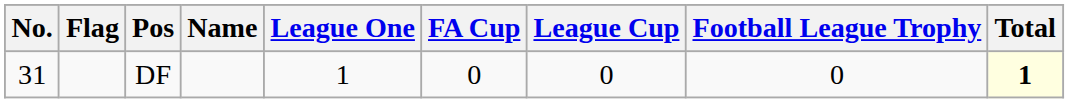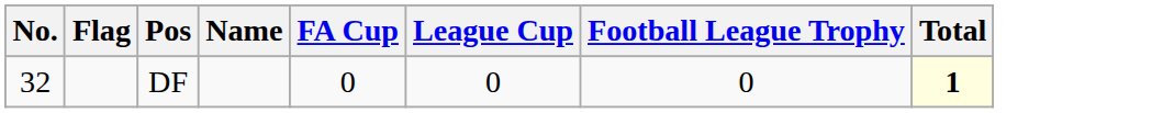 <table class="wikitable sortable" style="text-align:center; font-size:95%">
 <tr>
 <th>No.</th>
 <th>Flag</th>
 <th>Pos</th>
 <th>Name</th>
-<th><a href='#'>League One</a></th>
 <th><a href='#'>FA Cup</a></th>
 <th><a href='#'>League Cup</a></th>
 <th><a href='#'>Football League Trophy</a></th>
 <th>Total</th>
 </tr>
 <tr>
-<td>31</td>
+<td>32</td>
 <td></td>
 <td>DF</td>
 <td></td>
-<td>1</td>
 <td>0</td>
 <td>0</td>
 <td>0</td>
 <td style="background: lightyellow;"> <strong>1</strong></td>
 </tr>
 </table>
